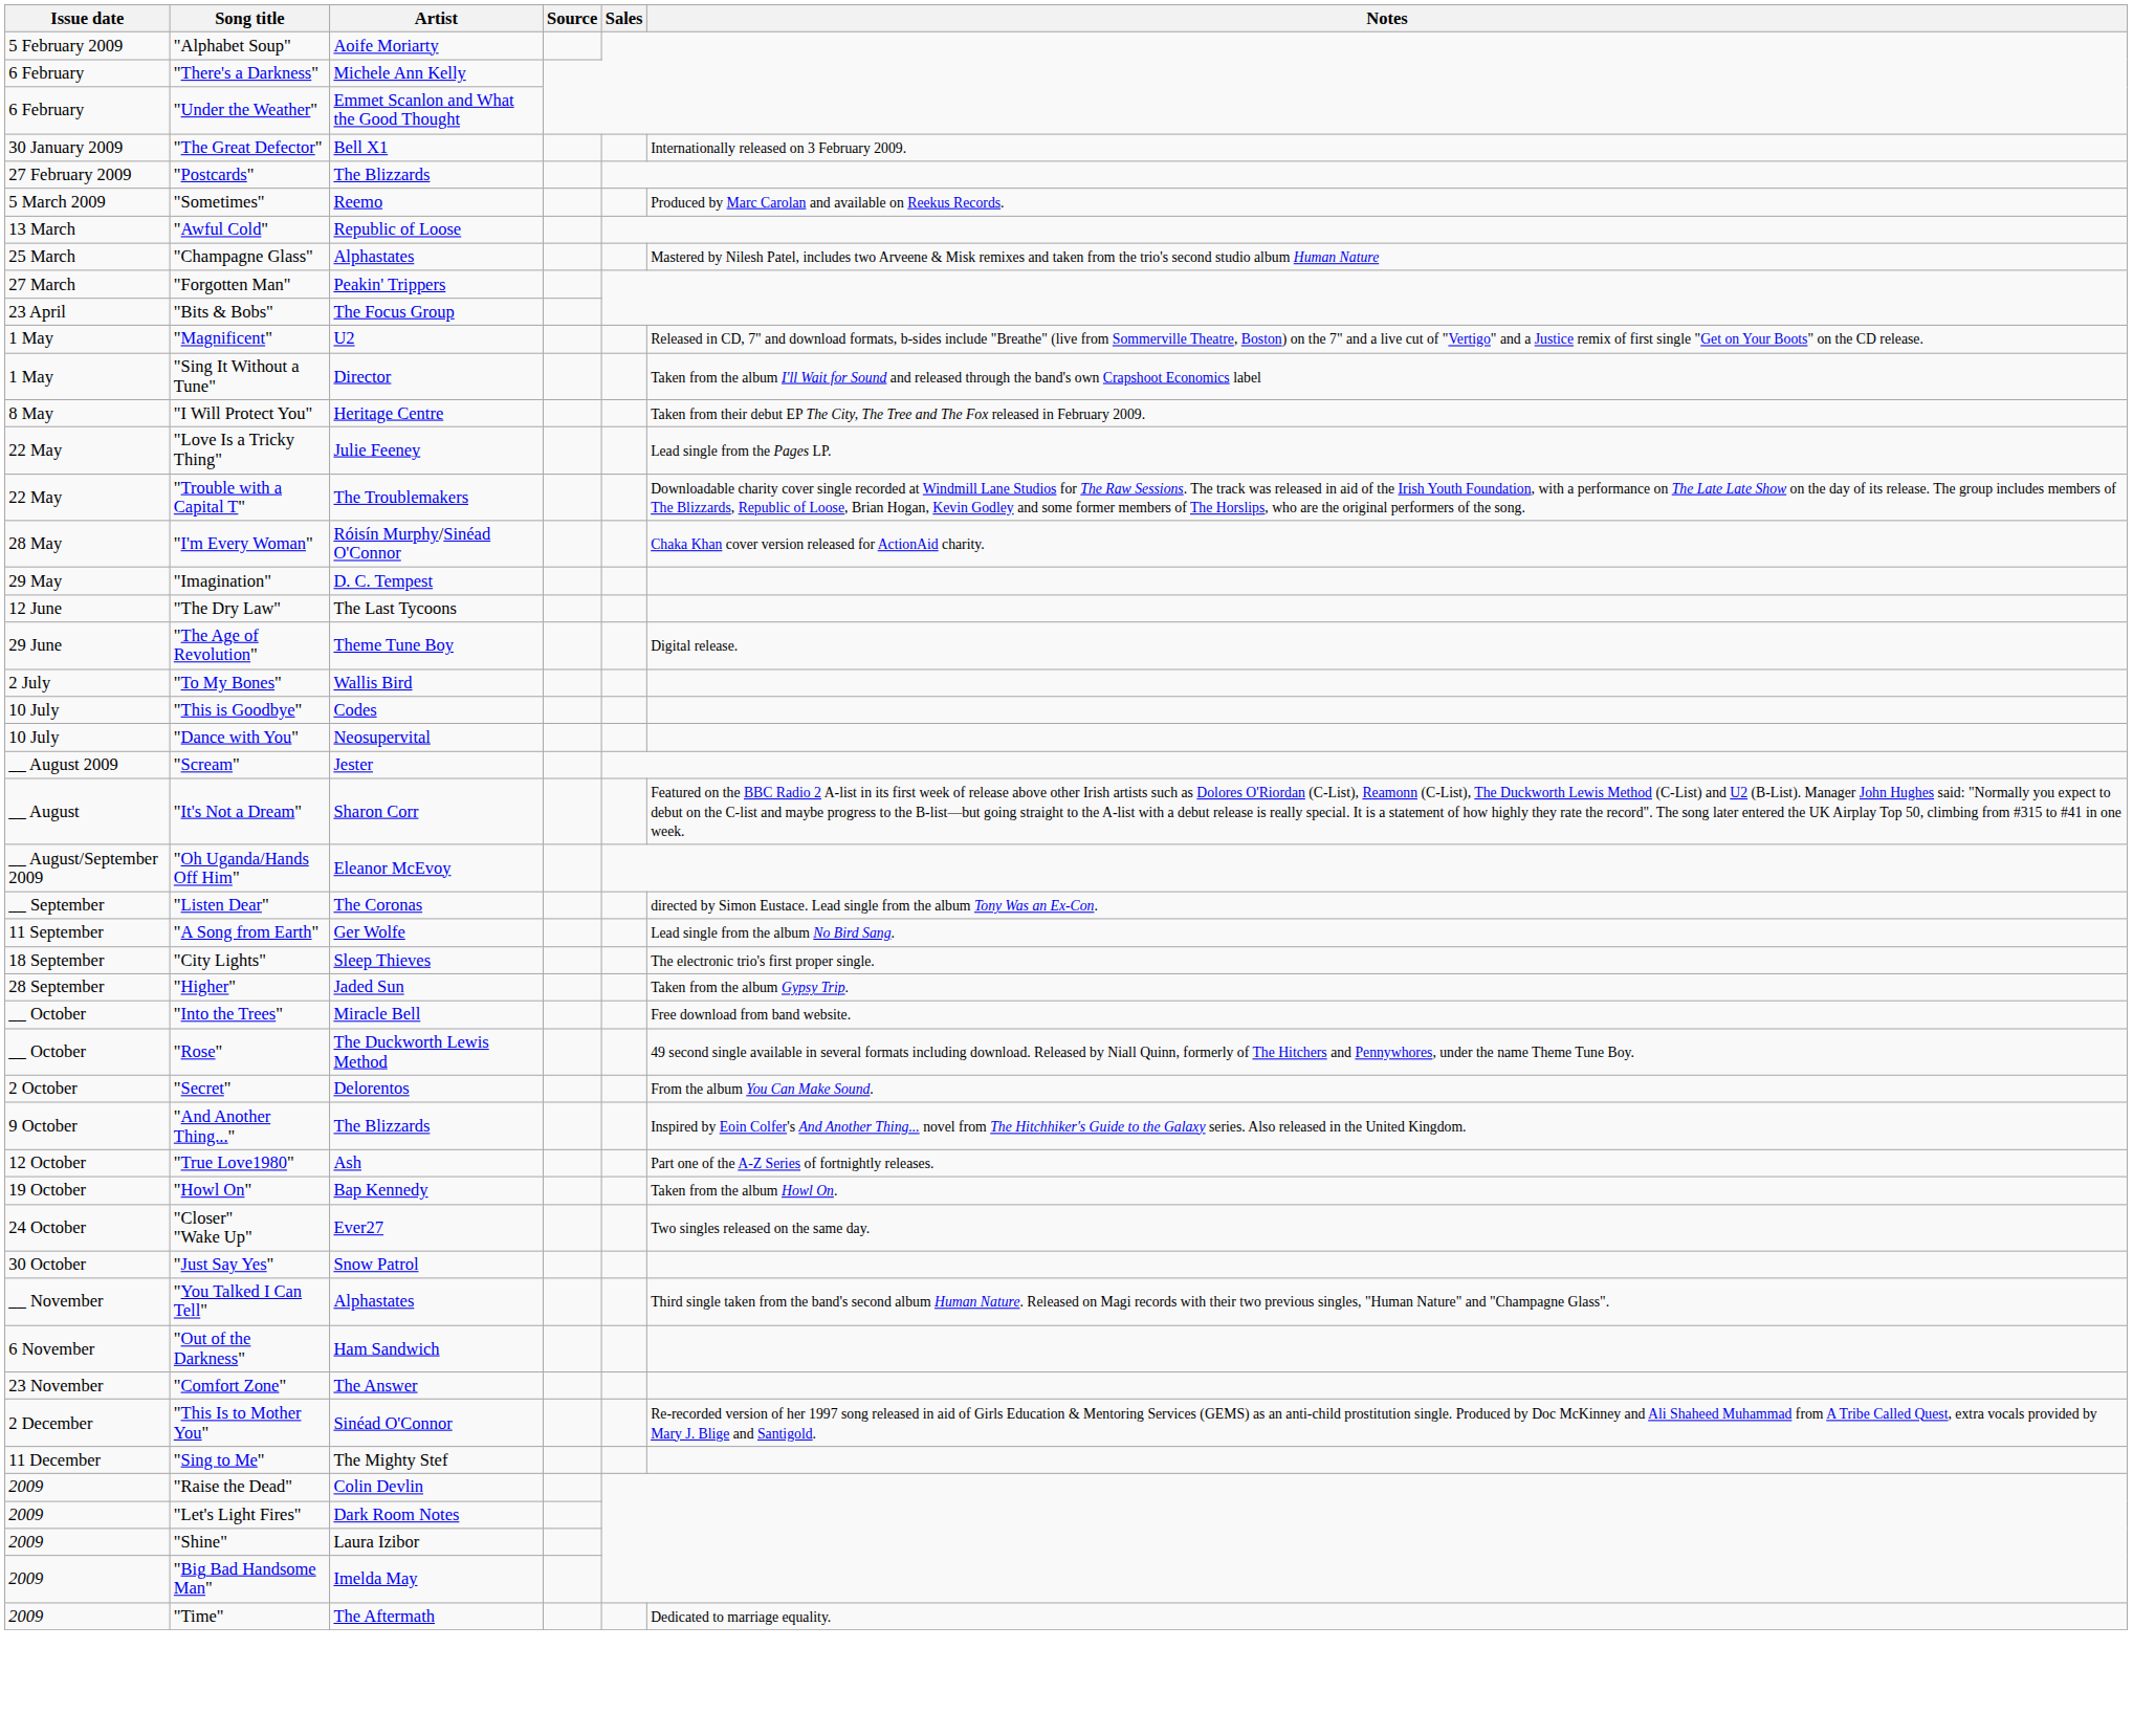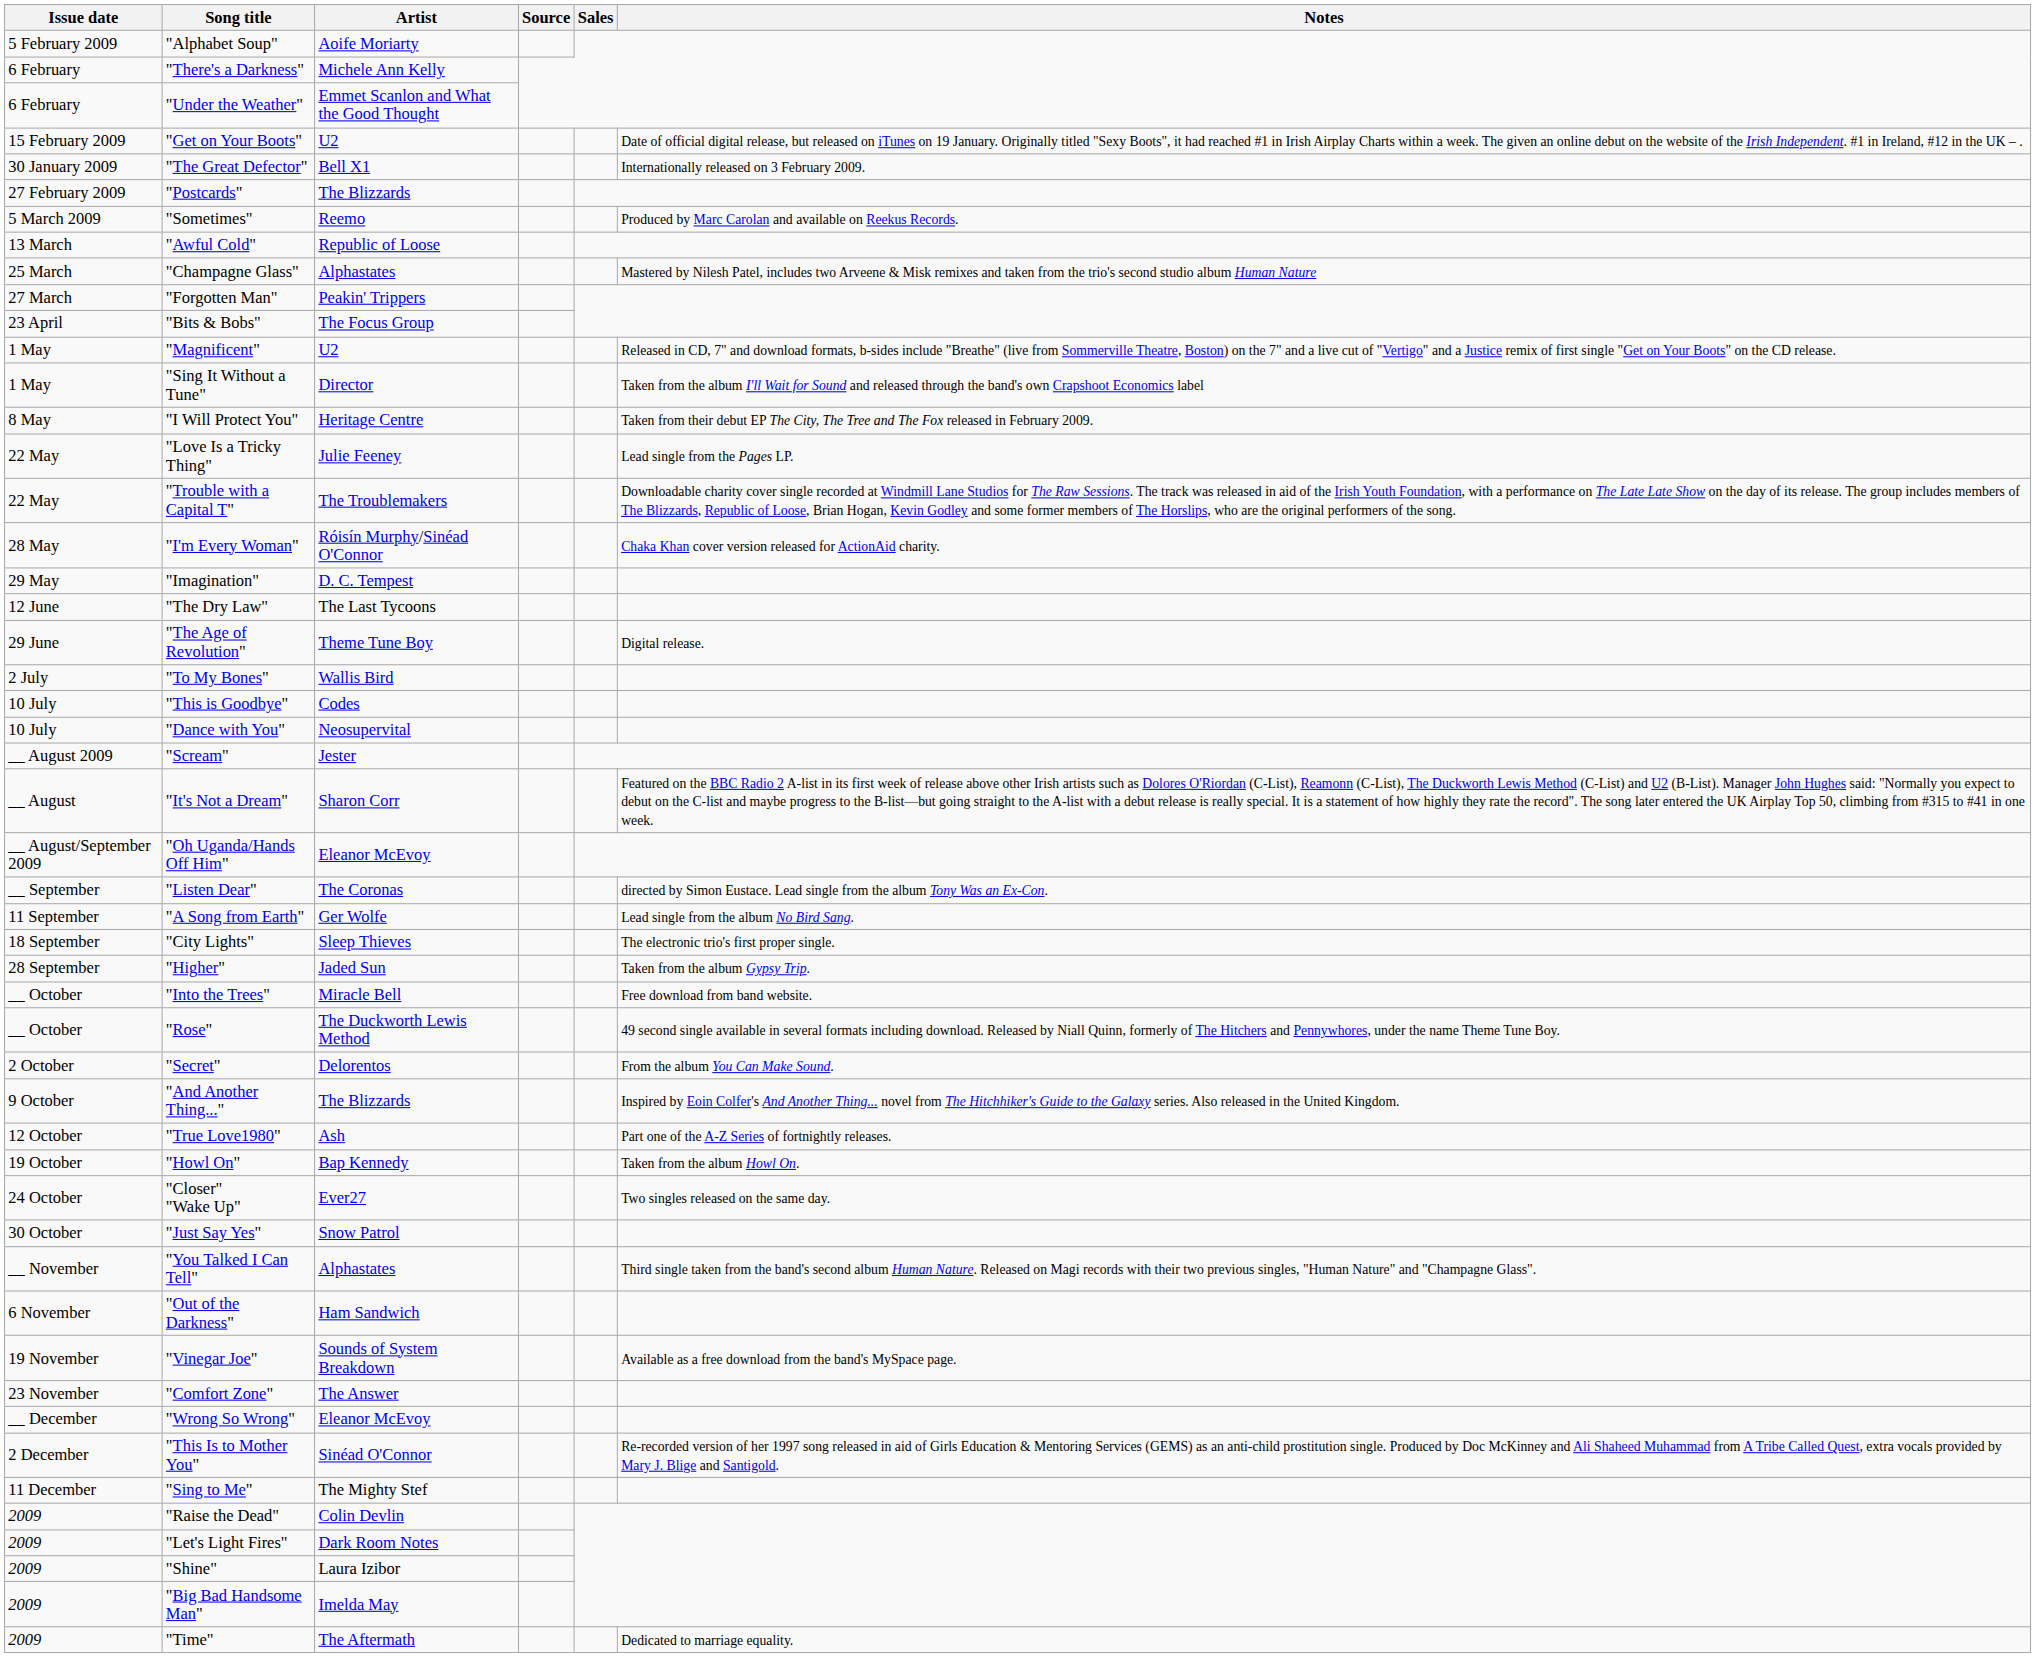 <table class="wikitable">
 <tr>
 <th>Issue date</th>
 <th>Song title</th>
 <th>Artist</th>
 <th>Source</th>
 <th>Sales</th>
 <th>Notes</th>
 </tr>
 <tr>
 <td>5 February 2009</td>
 <td>"Alphabet Soup"</td>
 <td><a href='#'>Aoife Moriarty</a></td>
 <td></td>
 </tr>
 <tr>
 <td>6 February</td>
 <td>"<a href='#'>There's a Darkness</a>"</td>
 <td><a href='#'>Michele Ann Kelly</a></td>
 </tr>
 <tr>
 <td>6 February</td>
 <td>"<a href='#'>Under the Weather</a>"</td>
 <td><a href='#'>Emmet Scanlon and What the Good Thought</a></td>
+</tr>
+<tr>
+<td>15 February 2009</td>
+<td>"<a href='#'>Get on Your Boots</a>"</td>
+<td><a href='#'>U2</a></td>
+<td></td>
+<td></td>
+<td><small>Date of official digital release, but released on <a href='#'>iTunes</a> on 19 January. Originally titled "Sexy Boots", it had reached #1 in Irish Airplay Charts within a week. The  given an online debut on the website of the <em><a href='#'>Irish Independent</a></em>. #1 in Ireland, #12 in the UK – .</small></td>
 </tr>
 <tr>
 <td>30 January 2009</td>
 <td>"<a href='#'>The Great Defector</a>"</td>
 <td><a href='#'>Bell X1</a></td>
 <td></td>
 <td></td>
 <td><small>Internationally released on 3 February 2009.</small></td>
 </tr>
 <tr>
 <td>27 February 2009</td>
 <td>"<a href='#'>Postcards</a>"</td>
 <td><a href='#'>The Blizzards</a></td>
 <td></td>
 </tr>
 <tr>
 <td>5 March 2009</td>
 <td>"Sometimes"</td>
 <td><a href='#'>Reemo</a></td>
 <td></td>
 <td></td>
 <td><small>Produced by <a href='#'>Marc Carolan</a> and available on <a href='#'>Reekus Records</a>.</small></td>
 </tr>
 <tr>
 <td>13 March</td>
 <td>"<a href='#'>Awful Cold</a>"</td>
 <td><a href='#'>Republic of Loose</a></td>
 <td></td>
 </tr>
 <tr>
 <td>25 March</td>
 <td>"Champagne Glass"</td>
 <td><a href='#'>Alphastates</a></td>
 <td></td>
 <td></td>
 <td><small>Mastered by Nilesh Patel, includes two Arveene & Misk remixes and taken from the trio's second studio album <em><a href='#'>Human Nature</a></em></small></td>
 </tr>
 <tr>
 <td>27 March</td>
 <td>"Forgotten Man"</td>
 <td><a href='#'>Peakin' Trippers</a></td>
 <td></td>
 </tr>
 <tr>
 <td>23 April</td>
 <td>"Bits & Bobs"</td>
 <td><a href='#'>The Focus Group</a></td>
 <td></td>
 </tr>
 <tr>
 <td>1 May</td>
 <td>"<a href='#'>Magnificent</a>"</td>
 <td><a href='#'>U2</a></td>
 <td></td>
 <td></td>
 <td><small>Released in CD, 7" and download formats, b-sides include "Breathe" (live from <a href='#'>Sommerville Theatre</a>, <a href='#'>Boston</a>) on the 7" and a live cut of "<a href='#'>Vertigo</a>" and a <a href='#'>Justice</a> remix of first single "<a href='#'>Get on Your Boots</a>" on the CD release.</small></td>
 </tr>
 <tr>
 <td>1 May</td>
 <td>"Sing It Without a Tune"</td>
 <td><a href='#'>Director</a></td>
 <td></td>
 <td></td>
 <td><small>Taken from the album <em><a href='#'>I'll Wait for Sound</a></em> and released through the band's own <a href='#'>Crapshoot Economics</a> label</small></td>
 </tr>
 <tr>
 <td>8 May</td>
 <td>"I Will Protect You"</td>
 <td><a href='#'>Heritage Centre</a></td>
 <td></td>
 <td></td>
 <td><small>Taken from their debut EP <em>The City, The Tree and The Fox</em> released in February 2009.</small></td>
 </tr>
 <tr>
 <td>22 May</td>
 <td>"Love Is a Tricky Thing"</td>
 <td><a href='#'>Julie Feeney</a></td>
 <td></td>
 <td></td>
 <td><small>Lead single from the <em>Pages</em> LP.</small></td>
 </tr>
 <tr>
 <td>22 May</td>
 <td>"<a href='#'>Trouble with a Capital T</a>"</td>
 <td><a href='#'>The Troublemakers</a></td>
 <td></td>
 <td></td>
 <td><small>Downloadable charity cover single recorded at <a href='#'>Windmill Lane Studios</a> for <em><a href='#'>The Raw Sessions</a></em>. The track was released in aid of the <a href='#'>Irish Youth Foundation</a>, with a performance on <em><a href='#'>The Late Late Show</a></em> on the day of its release. The group includes members of <a href='#'>The Blizzards</a>, <a href='#'>Republic of Loose</a>, Brian Hogan, <a href='#'>Kevin Godley</a> and some former members of <a href='#'>The Horslips</a>, who are the original performers of the song.</small></td>
 </tr>
 <tr>
 <td>28 May</td>
 <td>"<a href='#'>I'm Every Woman</a>"</td>
 <td><a href='#'>Róisín Murphy</a>/<a href='#'>Sinéad O'Connor</a></td>
 <td></td>
 <td></td>
 <td><small><a href='#'>Chaka Khan</a> cover version released for <a href='#'>ActionAid</a> charity.</small></td>
 </tr>
 <tr>
 <td>29 May</td>
 <td>"Imagination"</td>
 <td><a href='#'>D. C. Tempest</a></td>
 <td></td>
 <td></td>
 <td></td>
 </tr>
 <tr>
 <td>12 June</td>
 <td>"The Dry Law"</td>
 <td>The Last Tycoons</td>
 <td></td>
 <td></td>
 <td></td>
 </tr>
 <tr>
 <td>29 June</td>
 <td>"<a href='#'>The Age of Revolution</a>"</td>
 <td><a href='#'>Theme Tune Boy</a></td>
 <td></td>
 <td></td>
 <td><small>Digital release.</small></td>
 </tr>
 <tr>
 <td>2 July</td>
 <td>"<a href='#'>To My Bones</a>"</td>
 <td><a href='#'>Wallis Bird</a></td>
 <td></td>
 <td></td>
 <td><small></small></td>
 </tr>
 <tr>
 <td>10 July</td>
 <td>"<a href='#'>This is Goodbye</a>"</td>
 <td><a href='#'>Codes</a></td>
 <td></td>
 <td></td>
 <td></td>
 </tr>
 <tr>
 <td>10 July</td>
 <td>"<a href='#'>Dance with You</a>"</td>
 <td><a href='#'>Neosupervital</a></td>
 <td></td>
 <td></td>
 <td></td>
 </tr>
 <tr>
 <td>__ August 2009</td>
 <td>"<a href='#'>Scream</a>"</td>
 <td><a href='#'>Jester</a></td>
 <td></td>
 </tr>
 <tr>
 <td>__ August</td>
 <td>"<a href='#'>It's Not a Dream</a>"</td>
 <td><a href='#'>Sharon Corr</a></td>
 <td></td>
 <td></td>
 <td><small>Featured on the <a href='#'>BBC Radio 2</a> A-list in its first week of release above other Irish artists such as <a href='#'>Dolores O'Riordan</a> (C-List), <a href='#'>Reamonn</a> (C-List), <a href='#'>The Duckworth Lewis Method</a> (C-List) and <a href='#'>U2</a> (B-List). Manager <a href='#'>John Hughes</a> said: "Normally you expect to debut on the C-list and maybe progress to the B-list—but going straight to the A-list with a debut release is really special. It is a statement of how highly they rate the record". The song later entered the UK Airplay Top 50, climbing from #315 to #41 in one week.</small></td>
 </tr>
 <tr>
 <td>__ August/September 2009</td>
 <td>"<a href='#'>Oh Uganda/Hands Off Him</a>"</td>
 <td><a href='#'>Eleanor McEvoy</a></td>
 <td></td>
 </tr>
 <tr>
 <td>__ September</td>
 <td>"<a href='#'>Listen Dear</a>"</td>
 <td><a href='#'>The Coronas</a></td>
 <td></td>
 <td></td>
 <td><small> directed by Simon Eustace. Lead single from the album <em><a href='#'>Tony Was an Ex-Con</a></em>.</small></td>
 </tr>
 <tr>
 <td>11 September</td>
 <td>"<a href='#'>A Song from Earth</a>"</td>
 <td><a href='#'>Ger Wolfe</a></td>
 <td></td>
 <td></td>
 <td><small>Lead single from the album <em><a href='#'>No Bird Sang</a></em>.</small></td>
 </tr>
 <tr>
 <td>18 September</td>
 <td>"City Lights"</td>
 <td><a href='#'>Sleep Thieves</a></td>
 <td></td>
 <td></td>
 <td><small>The electronic trio's first proper single.</small></td>
 </tr>
 <tr>
 <td>28 September</td>
 <td>"<a href='#'>Higher</a>"</td>
 <td><a href='#'>Jaded Sun</a></td>
 <td></td>
 <td></td>
 <td><small>Taken from the album <em><a href='#'>Gypsy Trip</a></em>.</small></td>
 </tr>
 <tr>
 <td>__ October</td>
 <td>"<a href='#'>Into the Trees</a>"</td>
 <td><a href='#'>Miracle Bell</a></td>
 <td></td>
 <td></td>
 <td><small>Free download from band website.</small></td>
 </tr>
 <tr>
 <td>__ October</td>
 <td>"<a href='#'>Rose</a>"</td>
 <td><a href='#'>The Duckworth Lewis Method</a></td>
 <td></td>
 <td></td>
 <td><small>49 second single available in several formats including download. Released by Niall Quinn, formerly of <a href='#'>The Hitchers</a> and <a href='#'>Pennywhores</a>, under the name Theme Tune Boy.</small></td>
 </tr>
 <tr>
 <td>2 October</td>
 <td>"<a href='#'>Secret</a>"</td>
 <td><a href='#'>Delorentos</a></td>
 <td></td>
 <td></td>
 <td><small>From the album <em><a href='#'>You Can Make Sound</a></em>.</small></td>
 </tr>
 <tr>
 <td>9 October</td>
 <td>"<a href='#'>And Another Thing...</a>"</td>
 <td><a href='#'>The Blizzards</a></td>
 <td></td>
 <td></td>
 <td><small>Inspired by <a href='#'>Eoin Colfer</a>'s <em><a href='#'>And Another Thing...</a></em> novel from <em><a href='#'>The Hitchhiker's Guide to the Galaxy</a></em> series. Also released in the United Kingdom. </small></td>
 </tr>
 <tr>
 <td>12 October</td>
 <td>"<a href='#'>True Love1980</a>"</td>
 <td><a href='#'>Ash</a></td>
 <td></td>
 <td></td>
 <td><small>Part one of the <a href='#'>A-Z Series</a> of fortnightly releases.</small></td>
 </tr>
 <tr>
 <td>19 October</td>
 <td>"<a href='#'>Howl On</a>"</td>
 <td><a href='#'>Bap Kennedy</a></td>
 <td></td>
 <td></td>
 <td><small>Taken from the album <em><a href='#'>Howl On</a></em>.</small></td>
 </tr>
 <tr>
 <td>24 October</td>
 <td>"Closer" <br> "Wake Up"</td>
 <td><a href='#'>Ever27</a></td>
 <td></td>
 <td></td>
 <td><small>Two singles released on the same day.</small></td>
 </tr>
 <tr>
 <td>30 October</td>
 <td>"<a href='#'>Just Say Yes</a>"</td>
 <td><a href='#'>Snow Patrol</a></td>
 <td></td>
 <td></td>
 <td></td>
 </tr>
 <tr>
 <td>__ November</td>
 <td>"<a href='#'>You Talked I Can Tell</a>"</td>
 <td><a href='#'>Alphastates</a></td>
 <td></td>
 <td></td>
 <td><small>Third single taken from the band's second album <em><a href='#'>Human Nature</a></em>. Released on Magi records with their two previous singles, "Human Nature" and "Champagne Glass". </small></td>
 </tr>
 <tr>
 <td>6 November</td>
 <td>"<a href='#'>Out of the Darkness</a>"</td>
 <td><a href='#'>Ham Sandwich</a></td>
 <td></td>
 <td></td>
 <td></td>
 </tr>
 <tr>
+<td>19 November</td>
+<td>"<a href='#'>Vinegar Joe</a>"</td>
+<td><a href='#'>Sounds of System Breakdown</a></td>
+<td></td>
+<td></td>
+<td><small>Available as a free download from the band's MySpace page.</small></td>
+</tr>
+<tr>
 <td>23 November</td>
 <td>"<a href='#'>Comfort Zone</a>"</td>
 <td><a href='#'>The Answer</a></td>
+<td></td>
+<td></td>
+<td></td>
+</tr>
+<tr>
+<td>__ December</td>
+<td>"<a href='#'>Wrong So Wrong</a>"</td>
+<td><a href='#'>Eleanor McEvoy</a></td>
 <td></td>
 <td></td>
 <td></td>
 </tr>
 <tr>
 <td>2 December</td>
 <td>"<a href='#'>This Is to Mother You</a>"</td>
 <td><a href='#'>Sinéad O'Connor</a></td>
 <td></td>
 <td></td>
 <td><small>Re-recorded version of her 1997 song released in aid of Girls Education & Mentoring Services (GEMS) as an anti-child prostitution single. Produced by Doc McKinney and <a href='#'>Ali Shaheed Muhammad</a> from <a href='#'>A Tribe Called Quest</a>, extra vocals provided by <a href='#'>Mary J. Blige</a> and <a href='#'>Santigold</a>.</small></td>
 </tr>
 <tr>
 <td>11 December</td>
 <td>"<a href='#'>Sing to Me</a>"</td>
 <td>The Mighty Stef</td>
 <td></td>
 <td></td>
 <td></td>
 </tr>
 <tr>
 <td><em>2009</em></td>
 <td>"Raise the Dead"</td>
 <td><a href='#'>Colin Devlin</a></td>
 <td></td>
 </tr>
 <tr>
 <td><em>2009</em></td>
 <td>"Let's Light Fires"</td>
 <td><a href='#'>Dark Room Notes</a></td>
 <td></td>
 </tr>
 <tr>
 <td><em>2009</em></td>
 <td>"Shine"</td>
 <td>Laura Izibor</td>
 <td></td>
 </tr>
 <tr>
 <td><em>2009</em></td>
 <td>"<a href='#'>Big Bad Handsome Man</a>"</td>
 <td><a href='#'>Imelda May</a></td>
 <td></td>
 </tr>
 <tr>
 <td><em>2009</em></td>
 <td>"Time"</td>
 <td><a href='#'>The Aftermath</a></td>
 <td></td>
 <td></td>
 <td><small>Dedicated to marriage equality.</small></td>
 </tr>
 </table>
